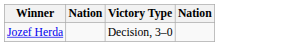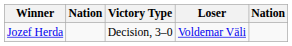 <table class="wikitable sortable" style="text-align:left;">
 <tr>
 <th>Winner</th>
 <th>Nation</th>
 <th>Victory Type</th>
+<th>Loser</th>
 <th>Nation</th>
 </tr>
 <tr>
 <td><a href='#'>Jozef Herda</a></td>
 <td></td>
 <td>Decision, 3–0</td>
+<td><a href='#'>Voldemar Väli</a></td>
 <td></td>
 </tr>
 </table>
